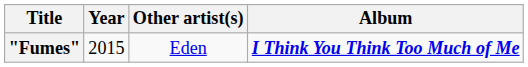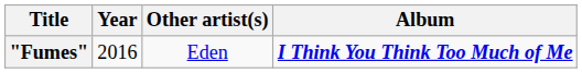 <table class="wikitable plainrowheaders" style="text-align:center;">
 <tr>
 <th scope="col">Title</th>
 <th scope="col">Year</th>
 <th scope="col">Other artist(s)</th>
 <th scope="col">Album</th>
 </tr>
 <tr>
 <th scope="row">"Fumes"</th>
-<td>2015</td>
+<td>2016</td>
 <td><a href='#'>Eden</a></td>
 <td><strong><em><a href='#'>I Think You Think Too Much of Me</a></em></strong></td>
 </tr>
 </table>
